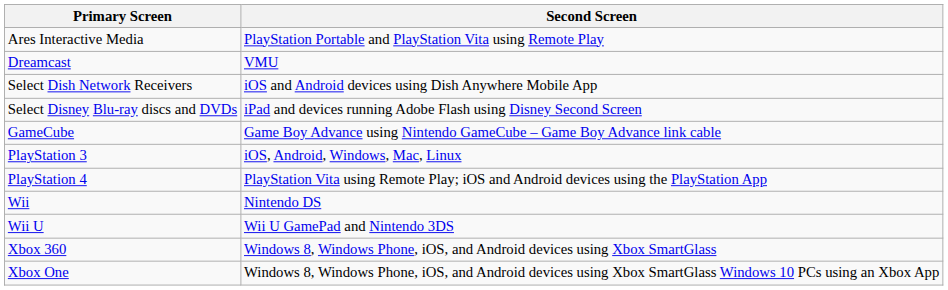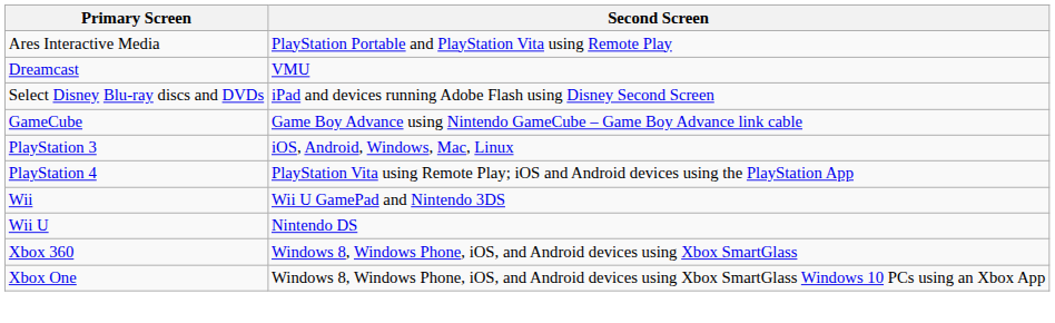 <table class="wikitable sortable">
 <tr>
 <th>Primary Screen</th>
 <th>Second Screen</th>
 </tr>
 <tr>
 <td>Ares Interactive Media</td>
 <td><a href='#'>PlayStation Portable</a> and <a href='#'>PlayStation Vita</a> using <a href='#'>Remote Play</a></td>
 </tr>
 <tr>
 <td><a href='#'>Dreamcast</a></td>
 <td><a href='#'>VMU</a></td>
-</tr>
-<tr>
-<td>Select <a href='#'>Dish Network</a> Receivers</td>
-<td><a href='#'>iOS</a> and <a href='#'>Android</a> devices using Dish Anywhere Mobile App</td>
 </tr>
 <tr>
 <td>Select <a href='#'>Disney</a> <a href='#'>Blu-ray</a> discs and <a href='#'>DVDs</a></td>
 <td><a href='#'>iPad</a> and devices running Adobe Flash using <a href='#'>Disney Second Screen</a></td>
 </tr>
 <tr>
 <td><a href='#'>GameCube</a></td>
 <td><a href='#'>Game Boy Advance</a> using <a href='#'>Nintendo GameCube – Game Boy Advance link cable</a></td>
 </tr>
 <tr>
 <td><a href='#'>PlayStation 3</a></td>
 <td><a href='#'>iOS</a>, <a href='#'>Android</a>, <a href='#'>Windows</a>, <a href='#'>Mac</a>, <a href='#'>Linux</a></td>
 </tr>
 <tr>
 <td><a href='#'>PlayStation 4</a></td>
 <td><a href='#'>PlayStation Vita</a> using Remote Play; iOS and Android devices using the <a href='#'>PlayStation App</a></td>
 </tr>
 <tr>
 <td><a href='#'>Wii</a></td>
-<td><a href='#'>Nintendo DS</a></td>
+<td><a href='#'>Wii U GamePad</a> and <a href='#'>Nintendo 3DS</a></td>
 </tr>
 <tr>
 <td><a href='#'>Wii U</a></td>
-<td><a href='#'>Wii U GamePad</a> and <a href='#'>Nintendo 3DS</a></td>
+<td><a href='#'>Nintendo DS</a></td>
 </tr>
 <tr>
 <td><a href='#'>Xbox 360</a></td>
 <td><a href='#'>Windows 8</a>, <a href='#'>Windows Phone</a>, iOS, and Android devices using <a href='#'>Xbox SmartGlass</a></td>
 </tr>
 <tr>
 <td><a href='#'>Xbox One</a></td>
 <td>Windows 8, Windows Phone, iOS, and Android devices using Xbox SmartGlass <a href='#'>Windows 10</a> PCs using an Xbox App</td>
 </tr>
 </table>
